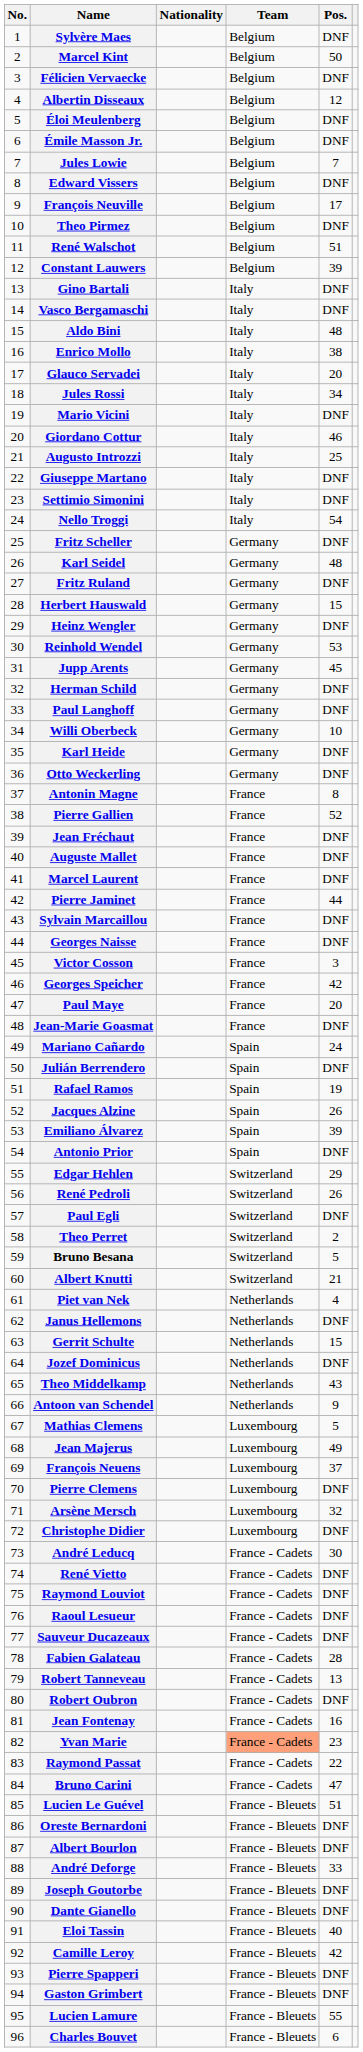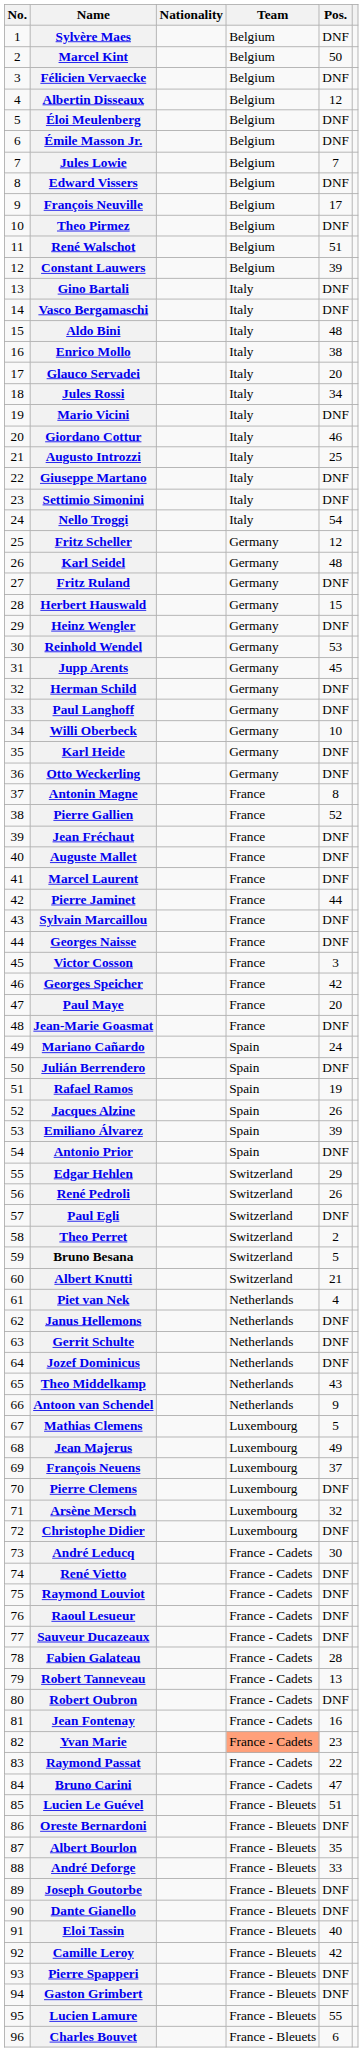 <table class="wikitable plainrowheaders sortable">
 <tr>
 <th scope="col">No.</th>
 <th scope="col">Name</th>
 <th scope="col">Nationality</th>
 <th scope="col">Team</th>
 <th scope="col" data-sort-type="number">Pos.</th>
 <th scope="col" class="unsortable"></th>
 </tr>
 <tr>
 <td style="text-align:center;">1</td>
 <th scope="row"><a href='#'>Sylvère Maes</a></th>
 <td></td>
 <td>Belgium</td>
 <td style="text-align:center;" data-sort-value="56">DNF</td>
 <td style="text-align:center;"></td>
 </tr>
 <tr>
 <td style="text-align:center;">2</td>
 <th scope="row"><a href='#'>Marcel Kint</a></th>
 <td></td>
 <td>Belgium</td>
 <td style="text-align:center;">50</td>
 <td style="text-align:center;"></td>
 </tr>
 <tr>
 <td style="text-align:center;">3</td>
 <th scope="row"><a href='#'>Félicien Vervaecke</a></th>
 <td></td>
 <td>Belgium</td>
 <td style="text-align:center;" data-sort-value="56">DNF</td>
 <td style="text-align:center;"></td>
 </tr>
 <tr>
 <td style="text-align:center;">4</td>
 <th scope="row"><a href='#'>Albertin Disseaux</a></th>
 <td></td>
 <td>Belgium</td>
 <td style="text-align:center;">12</td>
 <td style="text-align:center;"></td>
 </tr>
 <tr>
 <td style="text-align:center;">5</td>
 <th scope="row"><a href='#'>Éloi Meulenberg</a></th>
 <td></td>
 <td>Belgium</td>
 <td style="text-align:center;" data-sort-value="56">DNF</td>
 <td style="text-align:center;"></td>
 </tr>
 <tr>
 <td style="text-align:center;">6</td>
 <th scope="row"><a href='#'>Émile Masson Jr.</a></th>
 <td></td>
 <td>Belgium</td>
 <td style="text-align:center;" data-sort-value="56">DNF</td>
 <td style="text-align:center;"></td>
 </tr>
 <tr>
 <td style="text-align:center;">7</td>
 <th scope="row"><a href='#'>Jules Lowie</a></th>
 <td></td>
 <td>Belgium</td>
 <td style="text-align:center;">7</td>
 <td style="text-align:center;"></td>
 </tr>
 <tr>
 <td style="text-align:center;">8</td>
 <th scope="row"><a href='#'>Edward Vissers</a></th>
 <td></td>
 <td>Belgium</td>
 <td style="text-align:center;" data-sort-value="56">DNF</td>
 <td style="text-align:center;"></td>
 </tr>
 <tr>
 <td style="text-align:center;">9</td>
 <th scope="row"><a href='#'>François Neuville</a></th>
 <td></td>
 <td>Belgium</td>
 <td style="text-align:center;">17</td>
 <td style="text-align:center;"></td>
 </tr>
 <tr>
 <td style="text-align:center;">10</td>
 <th scope="row"><a href='#'>Theo Pirmez</a></th>
 <td></td>
 <td>Belgium</td>
 <td style="text-align:center;" data-sort-value="56">DNF</td>
 <td style="text-align:center;"></td>
 </tr>
 <tr>
 <td style="text-align:center;">11</td>
 <th scope="row"><a href='#'>René Walschot</a></th>
 <td></td>
 <td>Belgium</td>
 <td style="text-align:center;">51</td>
 <td style="text-align:center;"></td>
 </tr>
 <tr>
 <td style="text-align:center;">12</td>
 <th scope="row"><a href='#'>Constant Lauwers</a></th>
 <td></td>
 <td>Belgium</td>
 <td style="text-align:center;">39</td>
 <td style="text-align:center;"></td>
 </tr>
 <tr>
 <td style="text-align:center;">13</td>
 <th scope="row"><a href='#'>Gino Bartali</a></th>
 <td></td>
 <td>Italy</td>
 <td style="text-align:center;" data-sort-value="56">DNF</td>
 <td style="text-align:center;"></td>
 </tr>
 <tr>
 <td style="text-align:center;">14</td>
 <th scope="row"><a href='#'>Vasco Bergamaschi</a></th>
 <td></td>
 <td>Italy</td>
 <td style="text-align:center;" data-sort-value="56">DNF</td>
 <td style="text-align:center;"></td>
 </tr>
 <tr>
 <td style="text-align:center;">15</td>
 <th scope="row"><a href='#'>Aldo Bini</a></th>
 <td></td>
 <td>Italy</td>
 <td style="text-align:center;">48</td>
 <td style="text-align:center;"></td>
 </tr>
 <tr>
 <td style="text-align:center;">16</td>
 <th scope="row"><a href='#'>Enrico Mollo</a></th>
 <td></td>
 <td>Italy</td>
 <td style="text-align:center;">38</td>
 <td style="text-align:center;"></td>
 </tr>
 <tr>
 <td style="text-align:center;">17</td>
 <th scope="row"><a href='#'>Glauco Servadei</a></th>
 <td></td>
 <td>Italy</td>
 <td style="text-align:center;">20</td>
 <td style="text-align:center;"></td>
 </tr>
 <tr>
 <td style="text-align:center;">18</td>
 <th scope="row"><a href='#'>Jules Rossi</a></th>
 <td></td>
 <td>Italy</td>
 <td style="text-align:center;">34</td>
 <td style="text-align:center;"></td>
 </tr>
 <tr>
 <td style="text-align:center;">19</td>
 <th scope="row"><a href='#'>Mario Vicini</a></th>
 <td></td>
 <td>Italy</td>
 <td style="text-align:center;" data-sort-value="56">DNF</td>
 <td style="text-align:center;"></td>
 </tr>
 <tr>
 <td style="text-align:center;">20</td>
 <th scope="row"><a href='#'>Giordano Cottur</a></th>
 <td></td>
 <td>Italy</td>
 <td style="text-align:center;">46</td>
 <td style="text-align:center;"></td>
 </tr>
 <tr>
 <td style="text-align:center;">21</td>
 <th scope="row"><a href='#'>Augusto Introzzi</a></th>
 <td></td>
 <td>Italy</td>
 <td style="text-align:center;">25</td>
 <td style="text-align:center;"></td>
 </tr>
 <tr>
 <td style="text-align:center;">22</td>
 <th scope="row"><a href='#'>Giuseppe Martano</a></th>
 <td></td>
 <td>Italy</td>
 <td style="text-align:center;" data-sort-value="56">DNF</td>
 <td style="text-align:center;"></td>
 </tr>
 <tr>
 <td style="text-align:center;">23</td>
 <th scope="row"><a href='#'>Settimio Simonini</a></th>
 <td></td>
 <td>Italy</td>
 <td style="text-align:center;" data-sort-value="56">DNF</td>
 <td style="text-align:center;"></td>
 </tr>
 <tr>
 <td style="text-align:center;">24</td>
 <th scope="row"><a href='#'>Nello Troggi</a></th>
 <td></td>
 <td>Italy</td>
 <td style="text-align:center;">54</td>
 <td style="text-align:center;"></td>
 </tr>
 <tr>
 <td style="text-align:center;">25</td>
 <th scope="row"><a href='#'>Fritz Scheller</a></th>
 <td></td>
 <td>Germany</td>
-<td style="text-align:center;" data-sort-value="56">DNF</td>
+<td style="text-align:center;">12</td>
 <td style="text-align:center;"></td>
 </tr>
 <tr>
 <td style="text-align:center;">26</td>
 <th scope="row"><a href='#'>Karl Seidel</a></th>
 <td></td>
 <td>Germany</td>
 <td style="text-align:center;">48</td>
 <td style="text-align:center;"></td>
 </tr>
 <tr>
 <td style="text-align:center;">27</td>
 <th scope="row"><a href='#'>Fritz Ruland</a></th>
 <td></td>
 <td>Germany</td>
 <td style="text-align:center;" data-sort-value="56">DNF</td>
 <td style="text-align:center;"></td>
 </tr>
 <tr>
 <td style="text-align:center;">28</td>
 <th scope="row"><a href='#'>Herbert Hauswald</a></th>
 <td></td>
 <td>Germany</td>
 <td style="text-align:center;">15</td>
 <td style="text-align:center;"></td>
 </tr>
 <tr>
 <td style="text-align:center;">29</td>
 <th scope="row"><a href='#'>Heinz Wengler</a></th>
 <td></td>
 <td>Germany</td>
 <td style="text-align:center;" data-sort-value="56">DNF</td>
 <td style="text-align:center;"></td>
 </tr>
 <tr>
 <td style="text-align:center;">30</td>
 <th scope="row"><a href='#'>Reinhold Wendel</a></th>
 <td></td>
 <td>Germany</td>
 <td style="text-align:center;">53</td>
 <td style="text-align:center;"></td>
 </tr>
 <tr>
 <td style="text-align:center;">31</td>
 <th scope="row"><a href='#'>Jupp Arents</a></th>
 <td></td>
 <td>Germany</td>
 <td style="text-align:center;">45</td>
 <td style="text-align:center;"></td>
 </tr>
 <tr>
 <td style="text-align:center;">32</td>
 <th scope="row"><a href='#'>Herman Schild</a></th>
 <td></td>
 <td>Germany</td>
 <td style="text-align:center;" data-sort-value="56">DNF</td>
 <td style="text-align:center;"></td>
 </tr>
 <tr>
 <td style="text-align:center;">33</td>
 <th scope="row"><a href='#'>Paul Langhoff</a></th>
 <td></td>
 <td>Germany</td>
 <td style="text-align:center;" data-sort-value="56">DNF</td>
 <td style="text-align:center;"></td>
 </tr>
 <tr>
 <td style="text-align:center;">34</td>
 <th scope="row"><a href='#'>Willi Oberbeck</a></th>
 <td></td>
 <td>Germany</td>
 <td style="text-align:center;">10</td>
 <td style="text-align:center;"></td>
 </tr>
 <tr>
 <td style="text-align:center;">35</td>
 <th scope="row"><a href='#'>Karl Heide</a></th>
 <td></td>
 <td>Germany</td>
 <td style="text-align:center;" data-sort-value="56">DNF</td>
 <td style="text-align:center;"></td>
 </tr>
 <tr>
 <td style="text-align:center;">36</td>
 <th scope="row"><a href='#'>Otto Weckerling</a></th>
 <td></td>
 <td>Germany</td>
 <td style="text-align:center;" data-sort-value="56">DNF</td>
 <td style="text-align:center;"></td>
 </tr>
 <tr>
 <td style="text-align:center;">37</td>
 <th scope="row"><a href='#'>Antonin Magne</a></th>
 <td></td>
 <td>France</td>
 <td style="text-align:center;">8</td>
 <td style="text-align:center;"></td>
 </tr>
 <tr>
 <td style="text-align:center;">38</td>
 <th scope="row"><a href='#'>Pierre Gallien</a></th>
 <td></td>
 <td>France</td>
 <td style="text-align:center;">52</td>
 <td style="text-align:center;"></td>
 </tr>
 <tr>
 <td style="text-align:center;">39</td>
 <th scope="row"><a href='#'>Jean Fréchaut</a></th>
 <td></td>
 <td>France</td>
 <td style="text-align:center;" data-sort-value="56">DNF</td>
 <td style="text-align:center;"></td>
 </tr>
 <tr>
 <td style="text-align:center;">40</td>
 <th scope="row"><a href='#'>Auguste Mallet</a></th>
 <td></td>
 <td>France</td>
 <td style="text-align:center;" data-sort-value="56">DNF</td>
 <td style="text-align:center;"></td>
 </tr>
 <tr>
 <td style="text-align:center;">41</td>
 <th scope="row"><a href='#'>Marcel Laurent</a></th>
 <td></td>
 <td>France</td>
 <td style="text-align:center;" data-sort-value="56">DNF</td>
 <td style="text-align:center;"></td>
 </tr>
 <tr>
 <td style="text-align:center;">42</td>
 <th scope="row"><a href='#'>Pierre Jaminet</a></th>
 <td></td>
 <td>France</td>
 <td style="text-align:center;">44</td>
 <td style="text-align:center;"></td>
 </tr>
 <tr>
 <td style="text-align:center;">43</td>
 <th scope="row"><a href='#'>Sylvain Marcaillou</a></th>
 <td></td>
 <td>France</td>
 <td style="text-align:center;" data-sort-value="56">DNF</td>
 <td style="text-align:center;"></td>
 </tr>
 <tr>
 <td style="text-align:center;">44</td>
 <th scope="row"><a href='#'>Georges Naisse</a></th>
 <td></td>
 <td>France</td>
 <td style="text-align:center;" data-sort-value="56">DNF</td>
 <td style="text-align:center;"></td>
 </tr>
 <tr>
 <td style="text-align:center;">45</td>
 <th scope="row"><a href='#'>Victor Cosson</a></th>
 <td></td>
 <td>France</td>
 <td style="text-align:center;">3</td>
 <td style="text-align:center;"></td>
 </tr>
 <tr>
 <td style="text-align:center;">46</td>
 <th scope="row"><a href='#'>Georges Speicher</a></th>
 <td></td>
 <td>France</td>
 <td style="text-align:center;">42</td>
 <td style="text-align:center;"></td>
 </tr>
 <tr>
 <td style="text-align:center;">47</td>
 <th scope="row"><a href='#'>Paul Maye</a></th>
 <td></td>
 <td>France</td>
 <td style="text-align:center;">20</td>
 <td style="text-align:center;"></td>
 </tr>
 <tr>
 <td style="text-align:center;">48</td>
 <th scope="row"><a href='#'>Jean-Marie Goasmat</a></th>
 <td></td>
 <td>France</td>
 <td style="text-align:center;" data-sort-value="56">DNF</td>
 <td style="text-align:center;"></td>
 </tr>
 <tr>
 <td style="text-align:center;">49</td>
 <th scope="row"><a href='#'>Mariano Cañardo</a></th>
 <td></td>
 <td>Spain</td>
 <td style="text-align:center;">24</td>
 <td style="text-align:center;"></td>
 </tr>
 <tr>
 <td style="text-align:center;">50</td>
 <th scope="row"><a href='#'>Julián Berrendero</a></th>
 <td></td>
 <td>Spain</td>
 <td style="text-align:center;" data-sort-value="56">DNF</td>
 <td style="text-align:center;"></td>
 </tr>
 <tr>
 <td style="text-align:center;">51</td>
 <th scope="row"><a href='#'>Rafael Ramos</a></th>
 <td></td>
 <td>Spain</td>
 <td style="text-align:center;">19</td>
 <td style="text-align:center;"></td>
 </tr>
 <tr>
 <td style="text-align:center;">52</td>
 <th scope="row"><a href='#'>Jacques Alzine</a></th>
 <td></td>
 <td>Spain</td>
 <td style="text-align:center;">26</td>
 <td style="text-align:center;"></td>
 </tr>
 <tr>
 <td style="text-align:center;">53</td>
 <th scope="row"><a href='#'>Emiliano Álvarez</a></th>
 <td></td>
 <td>Spain</td>
 <td style="text-align:center;">39</td>
 <td style="text-align:center;"></td>
 </tr>
 <tr>
 <td style="text-align:center;">54</td>
 <th scope="row"><a href='#'>Antonio Prior</a></th>
 <td></td>
 <td>Spain</td>
 <td style="text-align:center;" data-sort-value="56">DNF</td>
 <td style="text-align:center;"></td>
 </tr>
 <tr>
 <td style="text-align:center;">55</td>
 <th scope="row"><a href='#'>Edgar Hehlen</a></th>
 <td></td>
 <td>Switzerland</td>
 <td style="text-align:center;">29</td>
 <td style="text-align:center;"></td>
 </tr>
 <tr>
 <td style="text-align:center;">56</td>
 <th scope="row"><a href='#'>René Pedroli</a></th>
 <td></td>
 <td>Switzerland</td>
 <td style="text-align:center;">26</td>
 <td style="text-align:center;"></td>
 </tr>
 <tr>
 <td style="text-align:center;">57</td>
 <th scope="row"><a href='#'>Paul Egli</a></th>
 <td></td>
 <td>Switzerland</td>
 <td style="text-align:center;" data-sort-value="56">DNF</td>
 <td style="text-align:center;"></td>
 </tr>
 <tr>
 <td style="text-align:center;">58</td>
 <th scope="row"><a href='#'>Theo Perret</a></th>
 <td></td>
 <td>Switzerland</td>
 <td style="text-align:center;">2</td>
 <td style="text-align:center;"></td>
 </tr>
 <tr>
 <td style="text-align:center;">59</td>
 <th scope="row">Bruno Besana</th>
 <td></td>
 <td>Switzerland</td>
 <td style="text-align:center;">5</td>
 <td style="text-align:center;"></td>
 </tr>
 <tr>
 <td style="text-align:center;">60</td>
 <th scope="row"><a href='#'>Albert Knutti</a></th>
 <td></td>
 <td>Switzerland</td>
 <td style="text-align:center;">21</td>
 <td style="text-align:center;"></td>
 </tr>
 <tr>
 <td style="text-align:center;">61</td>
 <th scope="row"><a href='#'>Piet van Nek</a></th>
 <td></td>
 <td>Netherlands</td>
 <td style="text-align:center;">4</td>
 <td style="text-align:center;"></td>
 </tr>
 <tr>
 <td style="text-align:center;">62</td>
 <th scope="row"><a href='#'>Janus Hellemons</a></th>
 <td></td>
 <td>Netherlands</td>
 <td style="text-align:center;" data-sort-value="56">DNF</td>
 <td style="text-align:center;"></td>
 </tr>
 <tr>
 <td style="text-align:center;">63</td>
 <th scope="row"><a href='#'>Gerrit Schulte</a></th>
 <td></td>
 <td>Netherlands</td>
-<td style="text-align:center;">15</td>
+<td style="text-align:center;" data-sort-value="56">DNF</td>
 <td style="text-align:center;"></td>
 </tr>
 <tr>
 <td style="text-align:center;">64</td>
 <th scope="row"><a href='#'>Jozef Dominicus</a></th>
 <td></td>
 <td>Netherlands</td>
 <td style="text-align:center;" data-sort-value="56">DNF</td>
 <td style="text-align:center;"></td>
 </tr>
 <tr>
 <td style="text-align:center;">65</td>
 <th scope="row"><a href='#'>Theo Middelkamp</a></th>
 <td></td>
 <td>Netherlands</td>
 <td style="text-align:center;">43</td>
 <td style="text-align:center;"></td>
 </tr>
 <tr>
 <td style="text-align:center;">66</td>
 <th scope="row"><a href='#'>Antoon van Schendel</a></th>
 <td></td>
 <td>Netherlands</td>
 <td style="text-align:center;">9</td>
 <td style="text-align:center;"></td>
 </tr>
 <tr>
 <td style="text-align:center;">67</td>
 <th scope="row"><a href='#'>Mathias Clemens</a></th>
 <td></td>
 <td>Luxembourg</td>
 <td style="text-align:center;">5</td>
 <td style="text-align:center;"></td>
 </tr>
 <tr>
 <td style="text-align:center;">68</td>
 <th scope="row"><a href='#'>Jean Majerus</a></th>
 <td></td>
 <td>Luxembourg</td>
 <td style="text-align:center;">49</td>
 <td style="text-align:center;"></td>
 </tr>
 <tr>
 <td style="text-align:center;">69</td>
 <th scope="row"><a href='#'>François Neuens</a></th>
 <td></td>
 <td>Luxembourg</td>
 <td style="text-align:center;">37</td>
 <td style="text-align:center;"></td>
 </tr>
 <tr>
 <td style="text-align:center;">70</td>
 <th scope="row"><a href='#'>Pierre Clemens</a></th>
 <td></td>
 <td>Luxembourg</td>
 <td style="text-align:center;" data-sort-value="56">DNF</td>
 <td style="text-align:center;"></td>
 </tr>
 <tr>
 <td style="text-align:center;">71</td>
 <th scope="row"><a href='#'>Arsène Mersch</a></th>
 <td></td>
 <td>Luxembourg</td>
 <td style="text-align:center;">32</td>
 <td style="text-align:center;"></td>
 </tr>
 <tr>
 <td style="text-align:center;">72</td>
 <th scope="row"><a href='#'>Christophe Didier</a></th>
 <td></td>
 <td>Luxembourg</td>
 <td style="text-align:center;" data-sort-value="56">DNF</td>
 <td style="text-align:center;"></td>
 </tr>
 <tr>
 <td style="text-align:center;">73</td>
 <th scope="row"><a href='#'>André Leducq</a></th>
 <td></td>
 <td>France - Cadets</td>
 <td style="text-align:center;">30</td>
 <td style="text-align:center;"></td>
 </tr>
 <tr>
 <td style="text-align:center;">74</td>
 <th scope="row"><a href='#'>René Vietto</a></th>
 <td></td>
 <td>France - Cadets</td>
 <td style="text-align:center;" data-sort-value="56">DNF</td>
 <td style="text-align:center;"></td>
 </tr>
 <tr>
 <td style="text-align:center;">75</td>
 <th scope="row"><a href='#'>Raymond Louviot</a></th>
 <td></td>
 <td>France - Cadets</td>
 <td style="text-align:center;" data-sort-value="56">DNF</td>
 <td style="text-align:center;"></td>
 </tr>
 <tr>
 <td style="text-align:center;">76</td>
 <th scope="row"><a href='#'>Raoul Lesueur</a></th>
 <td></td>
 <td>France - Cadets</td>
 <td style="text-align:center;" data-sort-value="56">DNF</td>
 <td style="text-align:center;"></td>
 </tr>
 <tr>
 <td style="text-align:center;">77</td>
 <th scope="row"><a href='#'>Sauveur Ducazeaux</a></th>
 <td></td>
 <td>France - Cadets</td>
 <td style="text-align:center;" data-sort-value="56">DNF</td>
 <td style="text-align:center;"></td>
 </tr>
 <tr>
 <td style="text-align:center;">78</td>
 <th scope="row"><a href='#'>Fabien Galateau</a></th>
 <td></td>
 <td>France - Cadets</td>
 <td style="text-align:center;">28</td>
 <td style="text-align:center;"></td>
 </tr>
 <tr>
 <td style="text-align:center;">79</td>
 <th scope="row"><a href='#'>Robert Tanneveau</a></th>
 <td></td>
 <td>France - Cadets</td>
 <td style="text-align:center;">13</td>
 <td style="text-align:center;"></td>
 </tr>
 <tr>
 <td style="text-align:center;">80</td>
 <th scope="row"><a href='#'>Robert Oubron</a></th>
 <td></td>
 <td>France - Cadets</td>
 <td style="text-align:center;" data-sort-value="56">DNF</td>
 <td style="text-align:center;"></td>
 </tr>
 <tr>
 <td style="text-align:center;">81</td>
 <th scope="row"><a href='#'>Jean Fontenay</a></th>
 <td></td>
 <td>France - Cadets</td>
 <td style="text-align:center;">16</td>
 <td style="text-align:center;"></td>
 </tr>
 <tr>
 <td style="text-align:center;">82</td>
 <th scope="row"><a href='#'>Yvan Marie</a></th>
 <td></td>
 <td style="background: lightsalmon;">France - Cadets</td>
 <td style="text-align:center;">23</td>
 <td style="text-align:center;"></td>
 </tr>
 <tr>
 <td style="text-align:center;">83</td>
 <th scope="row"><a href='#'>Raymond Passat</a></th>
 <td></td>
 <td>France - Cadets</td>
 <td style="text-align:center;">22</td>
 <td style="text-align:center;"></td>
 </tr>
 <tr>
 <td style="text-align:center;">84</td>
 <th scope="row"><a href='#'>Bruno Carini</a></th>
 <td></td>
 <td>France - Cadets</td>
 <td style="text-align:center;">47</td>
 <td style="text-align:center;"></td>
 </tr>
 <tr>
 <td style="text-align:center;">85</td>
 <th scope="row"><a href='#'>Lucien Le Guével</a></th>
 <td></td>
 <td>France - Bleuets</td>
 <td style="text-align:center;">51</td>
 <td style="text-align:center;"></td>
 </tr>
 <tr>
 <td style="text-align:center;">86</td>
 <th scope="row"><a href='#'>Oreste Bernardoni</a></th>
 <td></td>
 <td>France - Bleuets</td>
 <td style="text-align:center;" data-sort-value="56">DNF</td>
 <td style="text-align:center;"></td>
 </tr>
 <tr>
 <td style="text-align:center;">87</td>
 <th scope="row"><a href='#'>Albert Bourlon</a></th>
 <td></td>
 <td>France - Bleuets</td>
-<td style="text-align:center;" data-sort-value="56">DNF</td>
+<td style="text-align:center;">35</td>
 <td style="text-align:center;"></td>
 </tr>
 <tr>
 <td style="text-align:center;">88</td>
 <th scope="row"><a href='#'>André Deforge</a></th>
 <td></td>
 <td>France - Bleuets</td>
 <td style="text-align:center;">33</td>
 <td style="text-align:center;"></td>
 </tr>
 <tr>
 <td style="text-align:center;">89</td>
 <th scope="row"><a href='#'>Joseph Goutorbe</a></th>
 <td></td>
 <td>France - Bleuets</td>
 <td style="text-align:center;" data-sort-value="56">DNF</td>
 <td style="text-align:center;"></td>
 </tr>
 <tr>
 <td style="text-align:center;">90</td>
 <th scope="row"><a href='#'>Dante Gianello</a></th>
 <td></td>
 <td>France - Bleuets</td>
 <td style="text-align:center;" data-sort-value="56">DNF</td>
 <td style="text-align:center;"></td>
 </tr>
 <tr>
 <td style="text-align:center;">91</td>
 <th scope="row"><a href='#'>Eloi Tassin</a></th>
 <td></td>
 <td>France - Bleuets</td>
 <td style="text-align:center;">40</td>
 <td style="text-align:center;"></td>
 </tr>
 <tr>
 <td style="text-align:center;">92</td>
 <th scope="row"><a href='#'>Camille Leroy</a></th>
 <td></td>
 <td>France - Bleuets</td>
 <td style="text-align:center;">42</td>
 <td style="text-align:center;"></td>
 </tr>
 <tr>
 <td style="text-align:center;">93</td>
 <th scope="row"><a href='#'>Pierre Spapperi</a></th>
 <td></td>
 <td>France - Bleuets</td>
 <td style="text-align:center;" data-sort-value="56">DNF</td>
 <td style="text-align:center;"></td>
 </tr>
 <tr>
 <td style="text-align:center;">94</td>
 <th scope="row"><a href='#'>Gaston Grimbert</a></th>
 <td></td>
 <td>France - Bleuets</td>
 <td style="text-align:center;" data-sort-value="56">DNF</td>
 <td style="text-align:center;"></td>
 </tr>
 <tr>
 <td style="text-align:center;">95</td>
 <th scope="row"><a href='#'>Lucien Lamure</a></th>
 <td></td>
 <td>France - Bleuets</td>
 <td style="text-align:center;">55</td>
 <td style="text-align:center;"></td>
 </tr>
 <tr>
 <td style="text-align:center;">96</td>
 <th scope="row"><a href='#'>Charles Bouvet</a></th>
 <td></td>
 <td>France - Bleuets</td>
 <td style="text-align:center;">6</td>
 <td style="text-align:center;"></td>
 </tr>
 </table>
